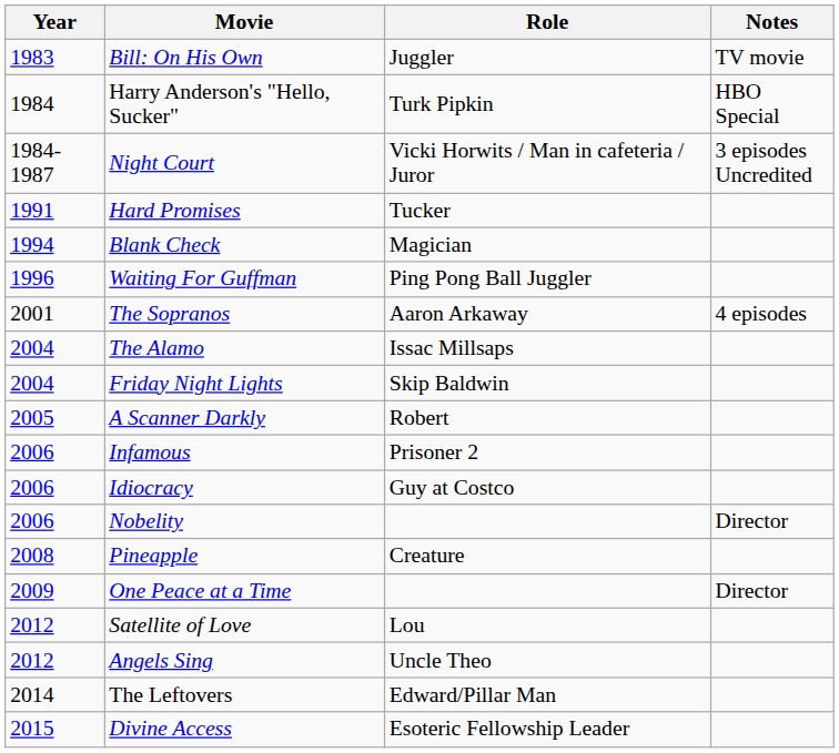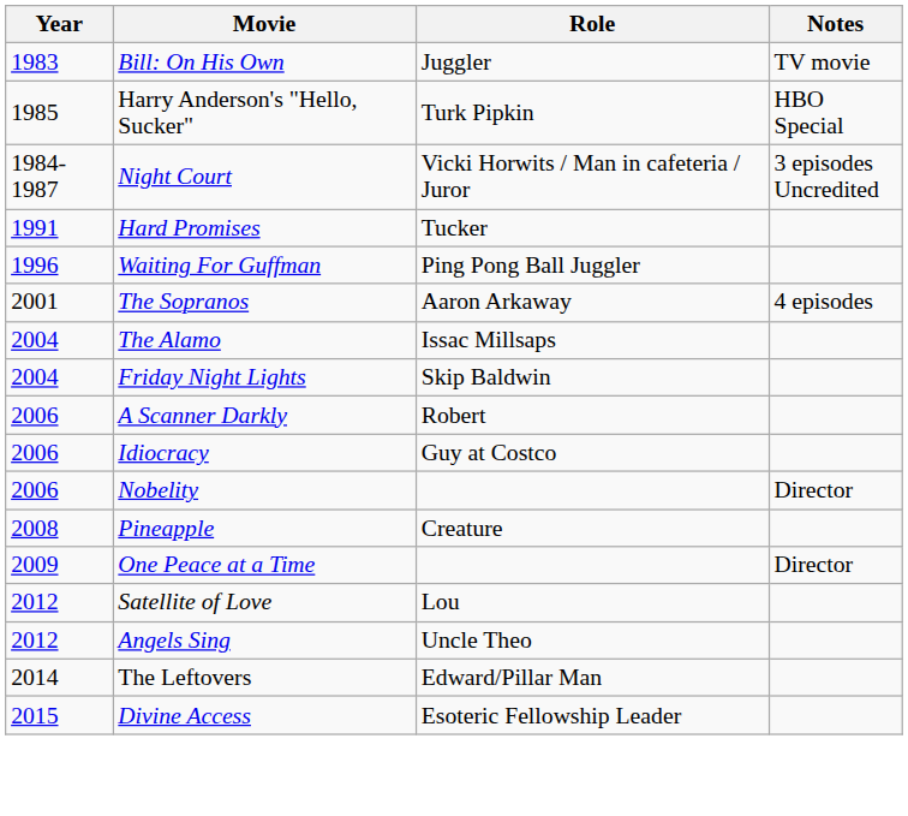 <table class="wikitable">
 <tr>
 <th>Year</th>
 <th>Movie</th>
 <th>Role</th>
 <th>Notes</th>
 </tr>
 <tr>
 <td><a href='#'>1983</a></td>
 <td><em><a href='#'>Bill: On His Own</a></em></td>
 <td>Juggler</td>
 <td>TV movie</td>
 </tr>
 <tr>
-<td>1984</td>
+<td>1985</td>
 <td>Harry Anderson's "Hello, Sucker"</td>
 <td>Turk Pipkin</td>
 <td>HBO Special</td>
 </tr>
 <tr>
 <td>1984-1987</td>
 <td><em><a href='#'>Night Court</a></em></td>
 <td>Vicki Horwits / Man in cafeteria / Juror</td>
 <td>3 episodes<br>Uncredited</td>
 </tr>
 <tr>
 <td><a href='#'>1991</a></td>
 <td><em><a href='#'>Hard Promises</a></em></td>
 <td>Tucker</td>
-<td></td>
-</tr>
-<tr>
-<td><a href='#'>1994</a></td>
-<td><em><a href='#'>Blank Check</a></em></td>
-<td>Magician</td>
 <td></td>
 </tr>
 <tr>
 <td><a href='#'>1996</a></td>
 <td><em><a href='#'>Waiting For Guffman</a></em></td>
 <td>Ping Pong Ball Juggler</td>
 <td></td>
 </tr>
 <tr>
 <td>2001</td>
 <td><em><a href='#'>The Sopranos</a></em></td>
 <td>Aaron Arkaway</td>
 <td>4 episodes</td>
 </tr>
 <tr>
 <td><a href='#'>2004</a></td>
 <td><em><a href='#'>The Alamo</a></em></td>
 <td>Issac Millsaps</td>
 <td></td>
 </tr>
 <tr>
 <td><a href='#'>2004</a></td>
 <td><em><a href='#'>Friday Night Lights</a></em></td>
 <td>Skip Baldwin</td>
 <td></td>
 </tr>
 <tr>
-<td><a href='#'>2005</a></td>
+<td><a href='#'>2006</a></td>
 <td><em><a href='#'>A Scanner Darkly</a></em></td>
 <td>Robert</td>
-<td></td>
-</tr>
-<tr>
-<td><a href='#'>2006</a></td>
-<td><em><a href='#'>Infamous</a></em></td>
-<td>Prisoner 2</td>
 <td></td>
 </tr>
 <tr>
 <td><a href='#'>2006</a></td>
 <td><em><a href='#'>Idiocracy</a></em></td>
 <td>Guy at Costco</td>
 <td></td>
 </tr>
 <tr>
 <td><a href='#'>2006</a></td>
 <td><em><a href='#'>Nobelity</a></em></td>
 <td></td>
 <td>Director</td>
 </tr>
 <tr>
 <td><a href='#'>2008</a></td>
 <td><em><a href='#'>Pineapple</a></em></td>
 <td>Creature</td>
 <td></td>
 </tr>
 <tr>
 <td><a href='#'>2009</a></td>
 <td><em><a href='#'>One Peace at a Time</a></em></td>
 <td></td>
 <td>Director</td>
 </tr>
 <tr>
 <td><a href='#'>2012</a></td>
 <td><em>Satellite of Love</em></td>
 <td>Lou</td>
 <td></td>
 </tr>
 <tr>
 <td><a href='#'>2012</a></td>
 <td><em><a href='#'>Angels Sing</a></em></td>
 <td>Uncle Theo</td>
 <td></td>
 </tr>
 <tr>
 <td>2014</td>
 <td>The Leftovers</td>
 <td>Edward/Pillar Man</td>
 <td></td>
 </tr>
 <tr>
 <td><a href='#'>2015</a></td>
 <td><em><a href='#'>Divine Access</a></em></td>
 <td>Esoteric Fellowship Leader</td>
 <td></td>
 </tr>
 </table>
